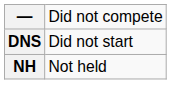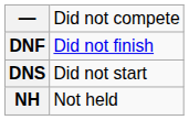 <table class="wikitable">
 <tr>
 <th scope="row">—</th>
 <td>Did not compete</td>
+</tr>
+<tr>
+<th scope="row">DNF</th>
+<td><a href='#'>Did not finish</a></td>
 </tr>
 <tr>
 <th>DNS</th>
 <td>Did not start</td>
 </tr>
 <tr>
 <th scope="row">NH</th>
 <td>Not held</td>
 </tr>
 </table>
